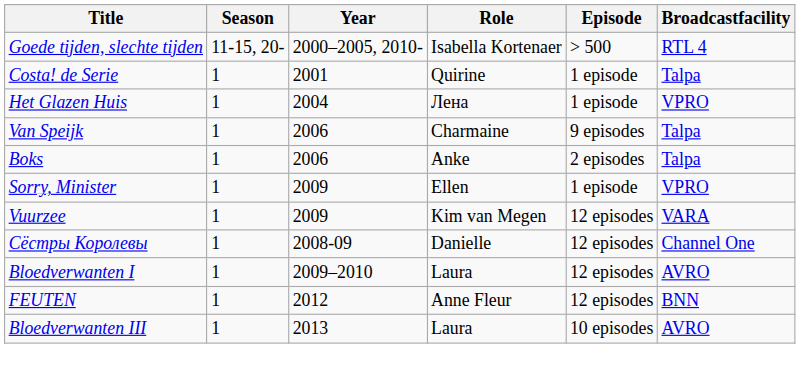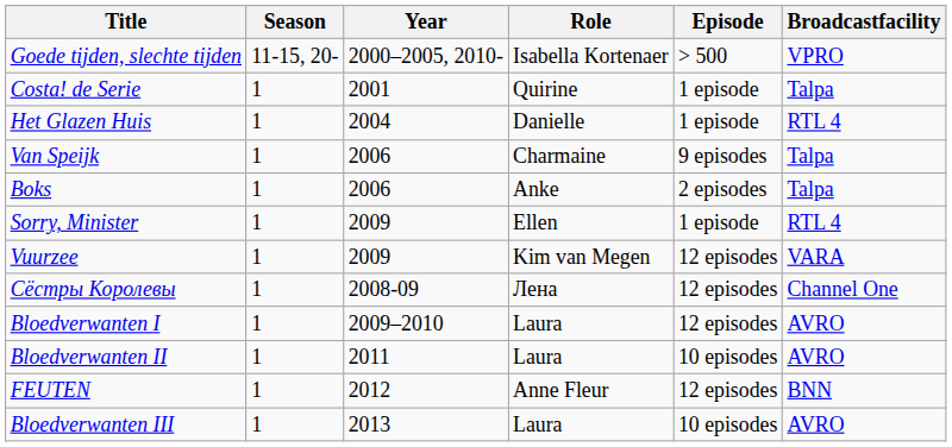 <table class="wikitable">
 <tr style="background:#b0c4de; text-align:center;">
 <th>Title</th>
 <th>Season</th>
 <th>Year</th>
 <th>Role</th>
 <th>Episode</th>
 <th>Broadcastfacility</th>
 </tr>
 <tr>
 <td><em><a href='#'>Goede tijden, slechte tijden</a></em></td>
 <td>11-15, 20-</td>
 <td>2000–2005, 2010-</td>
 <td>Isabella Kortenaer</td>
 <td>> 500</td>
-<td><a href='#'>RTL 4</a></td>
+<td><a href='#'>VPRO</a></td>
 </tr>
 <tr>
 <td><em><a href='#'>Costa! de Serie</a></em></td>
 <td>1</td>
 <td>2001</td>
 <td>Quirine</td>
 <td>1 episode</td>
 <td><a href='#'>Talpa</a></td>
 </tr>
 <tr>
 <td><em><a href='#'>Het Glazen Huis</a></em></td>
 <td>1</td>
 <td>2004</td>
-<td>Лена</td>
+<td>Danielle</td>
 <td>1 episode</td>
-<td><a href='#'>VPRO</a></td>
+<td><a href='#'>RTL 4</a></td>
 </tr>
 <tr>
 <td><em><a href='#'>Van Speijk</a></em></td>
 <td>1</td>
 <td>2006</td>
 <td>Charmaine</td>
 <td>9 episodes</td>
 <td><a href='#'>Talpa</a></td>
 </tr>
 <tr>
 <td><em><a href='#'>Boks</a></em></td>
 <td>1</td>
 <td>2006</td>
 <td>Anke</td>
 <td>2 episodes</td>
 <td><a href='#'>Talpa</a></td>
 </tr>
 <tr>
 <td><em><a href='#'>Sorry, Minister</a></em></td>
 <td>1</td>
 <td>2009</td>
 <td>Ellen</td>
 <td>1 episode</td>
-<td><a href='#'>VPRO</a></td>
+<td><a href='#'>RTL 4</a></td>
 </tr>
 <tr>
 <td><em><a href='#'>Vuurzee</a></em></td>
 <td>1</td>
 <td>2009</td>
 <td>Kim van Megen</td>
 <td>12 episodes</td>
 <td><a href='#'>VARA</a></td>
 </tr>
 <tr>
 <td><em><a href='#'>Сёстры Королевы</a></em></td>
 <td>1</td>
 <td>2008-09</td>
-<td>Danielle</td>
+<td>Лена</td>
 <td>12 episodes</td>
 <td><a href='#'>Channel One</a></td>
 </tr>
 <tr>
 <td><em><a href='#'>Bloedverwanten I</a></em></td>
 <td>1</td>
 <td>2009–2010</td>
 <td>Laura</td>
 <td>12 episodes</td>
+<td><a href='#'>AVRO</a></td>
+</tr>
+<tr>
+<td><em><a href='#'>Bloedverwanten II</a></em></td>
+<td>1</td>
+<td>2011</td>
+<td>Laura</td>
+<td>10 episodes</td>
 <td><a href='#'>AVRO</a></td>
 </tr>
 <tr>
 <td><em><a href='#'>FEUTEN</a></em></td>
 <td>1</td>
 <td>2012</td>
 <td>Anne Fleur</td>
 <td>12 episodes</td>
 <td><a href='#'>BNN</a></td>
 </tr>
 <tr>
 <td><em><a href='#'>Bloedverwanten III</a></em></td>
 <td>1</td>
 <td>2013</td>
 <td>Laura</td>
 <td>10 episodes</td>
 <td><a href='#'>AVRO</a></td>
 </tr>
 </table>
